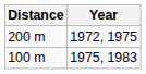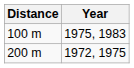 <table class="wikitable">
 <tr>
 <th>Distance</th>
 <th>Year</th>
 </tr>
 <tr>
+<td>100 m</td>
+<td>1975, 1983</td>
+</tr>
+<tr>
 <td>200 m</td>
 <td>1972, 1975</td>
 </tr>
-<tr>
-<td>100 m</td>
-<td>1975, 1983</td>
-</tr>
 </table>
